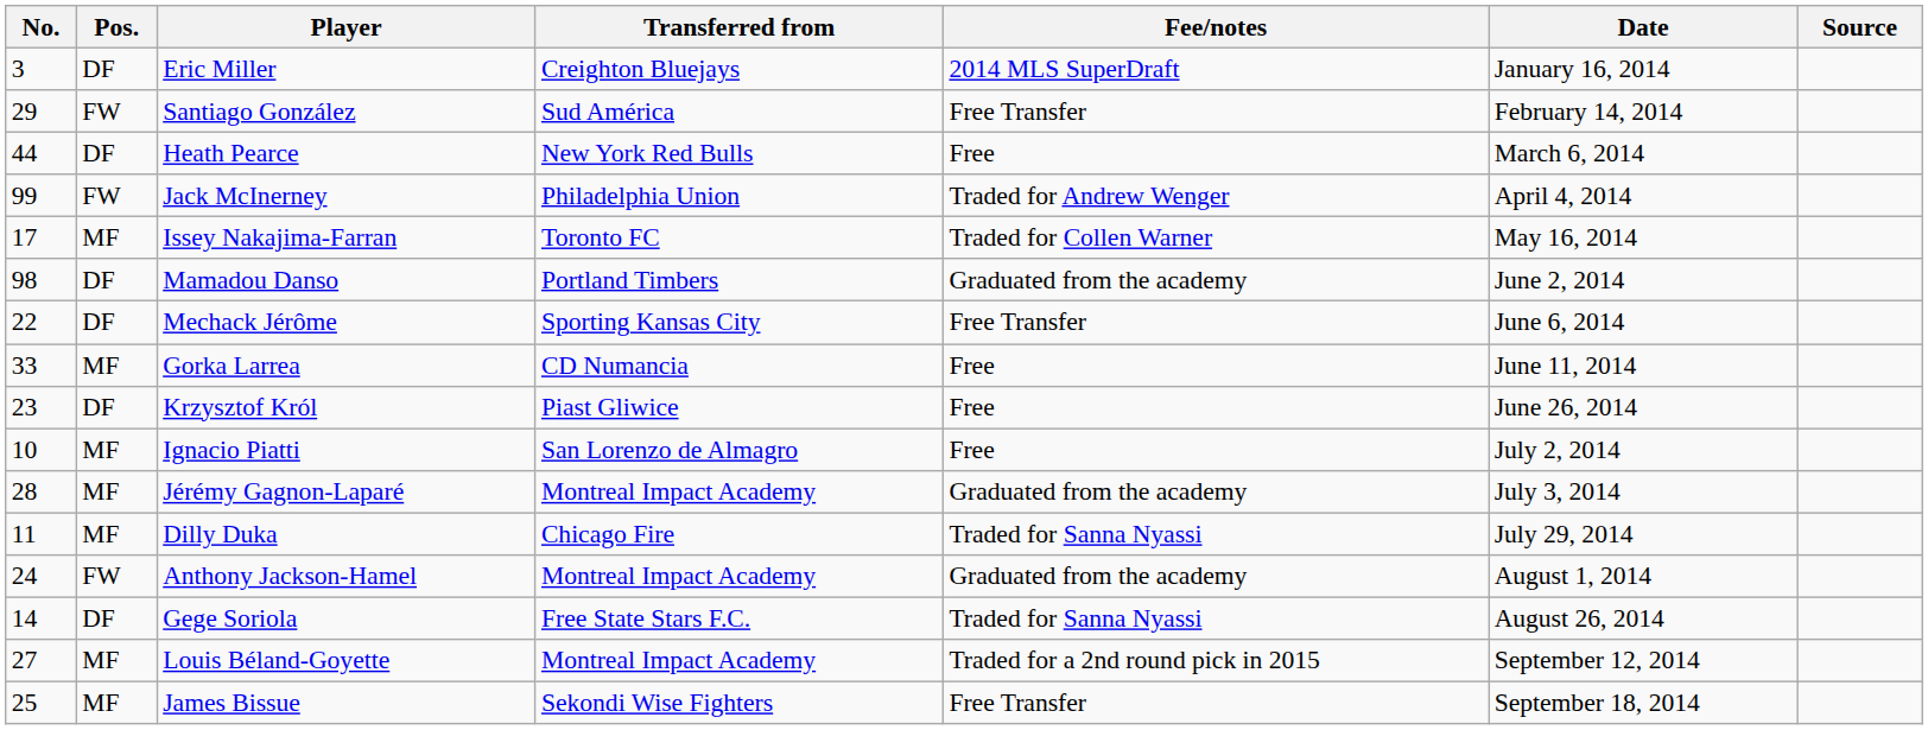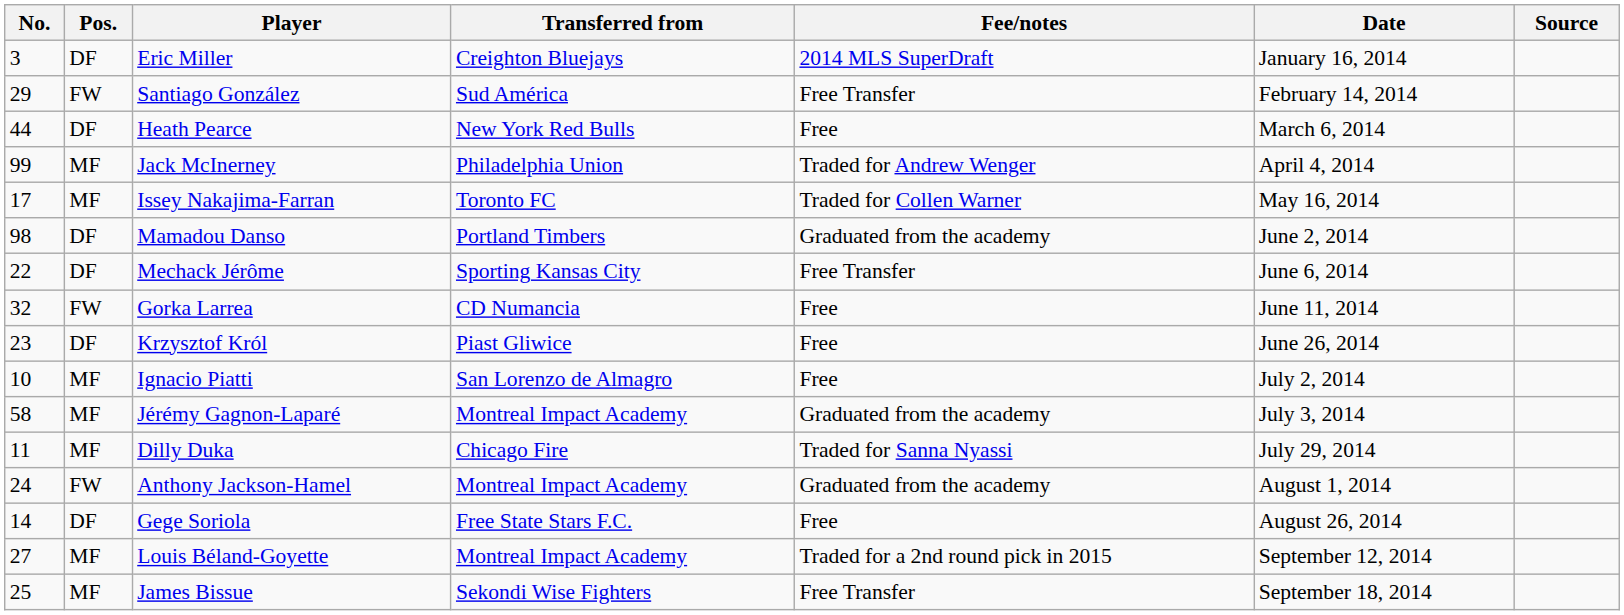 <table class="wikitable sortable" style="width:90%; text-align:center; font-size:95%; text-align:left;">
 <tr>
 <th><strong>No.</strong></th>
 <th><strong>Pos.</strong></th>
 <th><strong>Player</strong></th>
 <th><strong>Transferred from</strong></th>
 <th><strong>Fee/notes</strong></th>
 <th><strong>Date</strong></th>
 <th><strong>Source</strong></th>
 </tr>
 <tr>
 <td>3</td>
 <td>DF</td>
 <td> <a href='#'>Eric Miller</a></td>
 <td> <a href='#'>Creighton Bluejays</a></td>
 <td><a href='#'>2014 MLS SuperDraft</a></td>
 <td>January 16, 2014</td>
 <td></td>
 </tr>
 <tr>
 <td>29</td>
 <td>FW</td>
 <td> <a href='#'>Santiago González</a></td>
 <td> <a href='#'>Sud América</a></td>
 <td>Free Transfer</td>
 <td>February 14, 2014</td>
 <td></td>
 </tr>
 <tr>
 <td>44</td>
 <td>DF</td>
 <td> <a href='#'>Heath Pearce</a></td>
 <td> <a href='#'>New York Red Bulls</a></td>
 <td>Free</td>
 <td>March 6, 2014</td>
 <td></td>
 </tr>
 <tr>
 <td>99</td>
-<td>FW</td>
+<td>MF</td>
 <td> <a href='#'>Jack McInerney</a></td>
 <td> <a href='#'>Philadelphia Union</a></td>
 <td>Traded for <a href='#'>Andrew Wenger</a></td>
 <td>April 4, 2014</td>
 <td></td>
 </tr>
 <tr>
 <td>17</td>
 <td>MF</td>
 <td> <a href='#'>Issey Nakajima-Farran</a></td>
 <td> <a href='#'>Toronto FC</a></td>
 <td>Traded for <a href='#'>Collen Warner</a></td>
 <td>May 16, 2014</td>
 <td></td>
 </tr>
 <tr>
 <td>98</td>
 <td>DF</td>
 <td> <a href='#'>Mamadou Danso</a></td>
 <td> <a href='#'>Portland Timbers</a></td>
 <td>Graduated from the academy</td>
 <td>June 2, 2014</td>
 <td></td>
 </tr>
 <tr>
 <td>22</td>
 <td>DF</td>
 <td> <a href='#'>Mechack Jérôme</a></td>
 <td> <a href='#'>Sporting Kansas City</a></td>
 <td>Free Transfer</td>
 <td>June 6, 2014</td>
 <td></td>
 </tr>
 <tr>
-<td>33</td>
-<td>MF</td>
+<td>32</td>
+<td>FW</td>
 <td> <a href='#'>Gorka Larrea</a></td>
 <td> <a href='#'>CD Numancia</a></td>
 <td>Free</td>
 <td>June 11, 2014</td>
 <td></td>
 </tr>
 <tr>
 <td>23</td>
 <td>DF</td>
 <td> <a href='#'>Krzysztof Król</a></td>
 <td> <a href='#'>Piast Gliwice</a></td>
 <td>Free</td>
 <td>June 26, 2014</td>
 <td></td>
 </tr>
 <tr>
 <td>10</td>
 <td>MF</td>
 <td> <a href='#'>Ignacio Piatti</a></td>
 <td> <a href='#'>San Lorenzo de Almagro</a></td>
 <td>Free</td>
 <td>July 2, 2014</td>
 <td></td>
 </tr>
 <tr>
-<td>28</td>
+<td>58</td>
 <td>MF</td>
 <td> <a href='#'>Jérémy Gagnon-Laparé</a></td>
 <td> <a href='#'>Montreal Impact Academy</a></td>
 <td>Graduated from the academy</td>
 <td>July 3, 2014</td>
 <td></td>
 </tr>
 <tr>
 <td>11</td>
 <td>MF</td>
 <td> <a href='#'>Dilly Duka</a></td>
 <td> <a href='#'>Chicago Fire</a></td>
 <td>Traded for <a href='#'>Sanna Nyassi</a></td>
 <td>July 29, 2014</td>
 <td></td>
 </tr>
 <tr>
 <td>24</td>
 <td>FW</td>
 <td> <a href='#'>Anthony Jackson-Hamel</a></td>
 <td> <a href='#'>Montreal Impact Academy</a></td>
 <td>Graduated from the academy</td>
 <td>August 1, 2014</td>
 <td></td>
 </tr>
 <tr>
 <td>14</td>
 <td>DF</td>
 <td> <a href='#'>Gege Soriola</a></td>
 <td> <a href='#'>Free State Stars F.C.</a></td>
-<td>Traded for <a href='#'>Sanna Nyassi</a></td>
+<td>Free</td>
 <td>August 26, 2014</td>
 <td></td>
 </tr>
 <tr>
 <td>27</td>
 <td>MF</td>
 <td> <a href='#'>Louis Béland-Goyette</a></td>
 <td> <a href='#'>Montreal Impact Academy</a></td>
 <td>Traded for a 2nd round pick in 2015</td>
 <td>September 12, 2014</td>
 <td></td>
 </tr>
 <tr>
 <td>25</td>
 <td>MF</td>
 <td> <a href='#'>James Bissue</a></td>
 <td> <a href='#'>Sekondi Wise Fighters</a></td>
 <td>Free Transfer</td>
 <td>September 18, 2014</td>
 <td></td>
 </tr>
 </table>
